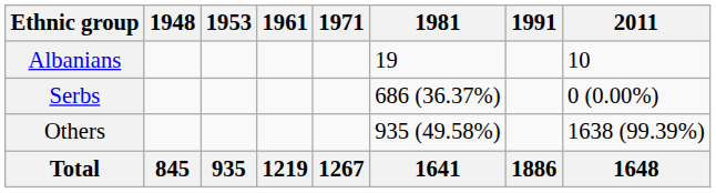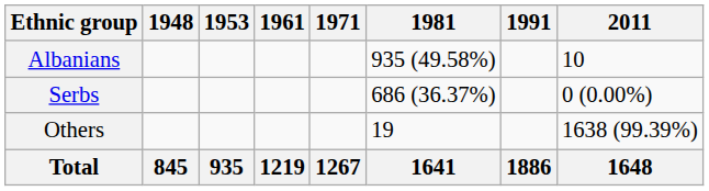 <table class="wikitable">
 <tr>
 <th>Ethnic group</th>
 <th>1948</th>
 <th>1953</th>
 <th>1961</th>
 <th>1971</th>
 <th>1981</th>
 <th>1991</th>
 <th>2011</th>
 </tr>
 <tr>
 <th style="font-weight: normal;"><a href='#'>Albanians</a></th>
 <td></td>
 <td></td>
 <td></td>
 <td></td>
-<td>19</td>
+<td>935 (49.58%)</td>
 <td></td>
 <td>10</td>
 </tr>
 <tr>
 <th style="font-weight: normal;"><a href='#'>Serbs</a></th>
 <td></td>
 <td></td>
 <td></td>
 <td></td>
 <td>686 (36.37%)</td>
 <td></td>
 <td>0 (0.00%)</td>
 </tr>
 <tr>
 <th style="font-weight: normal;">Others</th>
 <td></td>
 <td></td>
 <td></td>
 <td></td>
-<td>935 (49.58%)</td>
+<td>19</td>
 <td></td>
 <td>1638 (99.39%)</td>
 </tr>
 <tr>
 <th>Total</th>
 <th>845</th>
 <th>935</th>
 <th>1219</th>
 <th>1267</th>
 <th>1641</th>
 <th>1886</th>
 <th>1648</th>
 </tr>
 </table>
